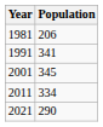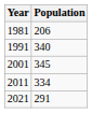 <table class="wikitable">
 <tr>
 <th>Year</th>
 <th>Population</th>
 </tr>
 <tr>
 <td>1981</td>
 <td>206</td>
 </tr>
 <tr>
 <td>1991</td>
-<td>341</td>
+<td>340</td>
 </tr>
 <tr>
 <td>2001</td>
 <td>345</td>
 </tr>
 <tr>
 <td>2011</td>
 <td>334</td>
 </tr>
 <tr>
 <td>2021</td>
-<td>290</td>
+<td>291</td>
 </tr>
 </table>
